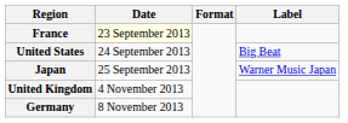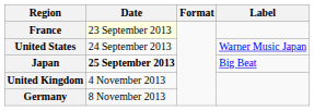 <table class="wikitable plainrowheaders">
 <tr>
 <th scope="col">Region</th>
 <th scope="col">Date</th>
 <th scope="col">Format</th>
 <th scope="col">Label</th>
 </tr>
 <tr>
 <th scope="row">France</th>
 <td style="background: lightyellow;">23 September 2013</td>
 <td rowspan="5"></td>
 <td></td>
 </tr>
 <tr>
 <th scope="row">United States</th>
 <td>24 September 2013</td>
-<td><a href='#'>Big Beat</a></td>
+<td><a href='#'>Warner Music Japan</a></td>
 </tr>
 <tr>
 <th scope="row">Japan</th>
-<td>25 September 2013</td>
-<td><a href='#'>Warner Music Japan</a></td>
+<td><strong>25 September 2013</strong></td>
+<td><a href='#'>Big Beat</a></td>
 </tr>
 <tr>
 <th scope="row">United Kingdom</th>
 <td>4 November 2013</td>
 <td rowspan="2"></td>
 </tr>
 <tr>
 <th scope="row">Germany</th>
 <td>8 November 2013</td>
 </tr>
 </table>
